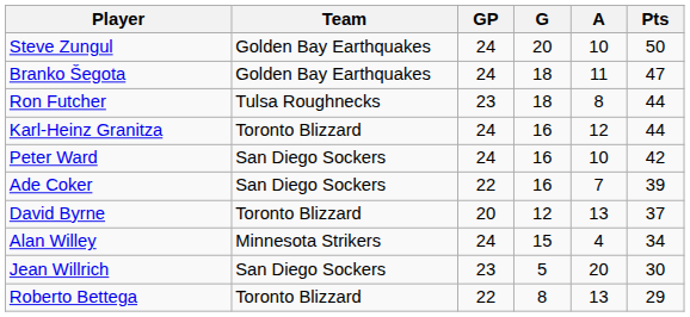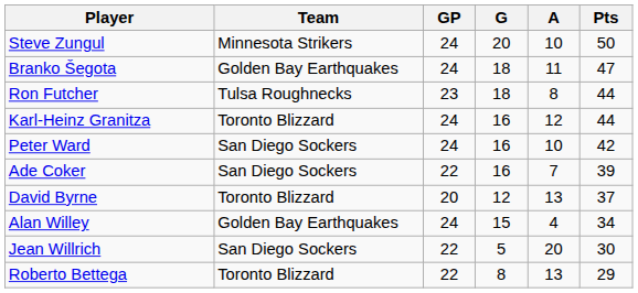 <table class="wikitable">
 <tr>
 <th width="30%">Player</th>
 <th width="30%">Team</th>
 <th width="7.5%">GP</th>
 <th width="7.5%">G</th>
 <th width="7.5%">A</th>
 <th width="7.5%">Pts</th>
 </tr>
 <tr align=center>
 <td align=left><a href='#'>Steve Zungul</a></td>
-<td align=left>Golden Bay Earthquakes</td>
+<td align=left>Minnesota Strikers</td>
 <td>24</td>
 <td>20</td>
 <td>10</td>
 <td>50</td>
 </tr>
 <tr align=center>
 <td align=left><a href='#'>Branko Šegota</a></td>
 <td align=left>Golden Bay Earthquakes</td>
 <td>24</td>
 <td>18</td>
 <td>11</td>
 <td>47</td>
 </tr>
 <tr align=center>
 <td align=left><a href='#'>Ron Futcher</a></td>
 <td align=left>Tulsa Roughnecks</td>
 <td>23</td>
 <td>18</td>
 <td>8</td>
 <td>44</td>
 </tr>
 <tr align=center>
 <td align=left><a href='#'>Karl-Heinz Granitza</a></td>
 <td align=left>Toronto Blizzard</td>
 <td>24</td>
 <td>16</td>
 <td>12</td>
 <td>44</td>
 </tr>
 <tr align=center>
 <td align=left><a href='#'>Peter Ward</a></td>
 <td align=left>San Diego Sockers</td>
 <td>24</td>
 <td>16</td>
 <td>10</td>
 <td>42</td>
 </tr>
 <tr align=center>
 <td align=left><a href='#'>Ade Coker</a></td>
 <td align=left>San Diego Sockers</td>
 <td>22</td>
 <td>16</td>
 <td>7</td>
 <td>39</td>
 </tr>
 <tr align=center>
 <td align=left><a href='#'>David Byrne</a></td>
 <td align=left>Toronto Blizzard</td>
 <td>20</td>
 <td>12</td>
 <td>13</td>
 <td>37</td>
 </tr>
 <tr align=center>
 <td align=left><a href='#'>Alan Willey</a></td>
-<td align=left>Minnesota Strikers</td>
+<td align=left>Golden Bay Earthquakes</td>
 <td>24</td>
 <td>15</td>
 <td>4</td>
 <td>34</td>
 </tr>
 <tr align=center>
 <td align=left><a href='#'>Jean Willrich</a></td>
 <td align=left>San Diego Sockers</td>
-<td>23</td>
+<td>22</td>
 <td>5</td>
 <td>20</td>
 <td>30</td>
 </tr>
 <tr align=center>
 <td align=left><a href='#'>Roberto Bettega</a></td>
 <td align=left>Toronto Blizzard</td>
 <td>22</td>
 <td>8</td>
 <td>13</td>
 <td>29</td>
 </tr>
 </table>
